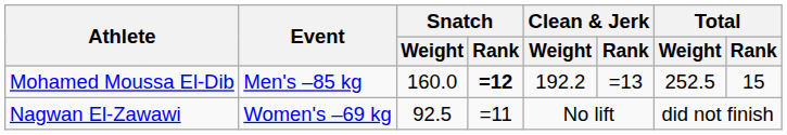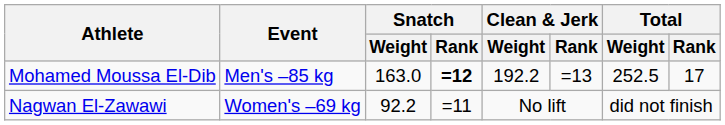 <table class=wikitable style=font-size:90%;text-align:center>
 <tr>
 <th rowspan=2>Athlete</th>
 <th rowspan=2>Event</th>
 <th colspan=2>Snatch</th>
 <th colspan=2>Clean & Jerk</th>
 <th colspan=2>Total</th>
 </tr>
 <tr style=font-size:95%>
 <th>Weight</th>
 <th>Rank</th>
 <th>Weight</th>
 <th>Rank</th>
 <th>Weight</th>
 <th>Rank</th>
 </tr>
 <tr>
 <td align=left><a href='#'>Mohamed Moussa El-Dib</a></td>
 <td align=left><a href='#'>Men's –85 kg</a></td>
-<td>160.0</td>
+<td>163.0</td>
 <td><strong>=12</strong></td>
 <td>192.2</td>
 <td>=13</td>
 <td>252.5</td>
-<td>15</td>
+<td>17</td>
 </tr>
 <tr>
 <td align=left><a href='#'>Nagwan El-Zawawi</a></td>
 <td align=left><a href='#'>Women's –69 kg</a></td>
-<td>92.5</td>
+<td>92.2</td>
 <td>=11</td>
 <td colspan=2>No lift</td>
 <td colspan=2>did not finish</td>
 </tr>
 </table>
